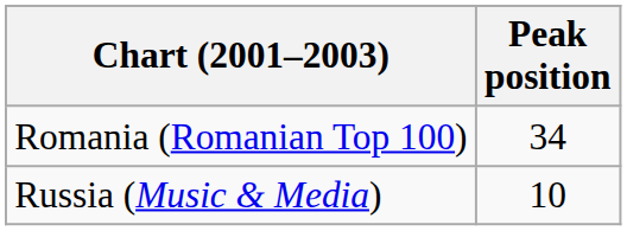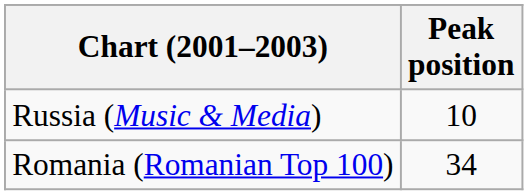 <table class="wikitable">
 <tr>
 <th>Chart (2001–2003)</th>
 <th>Peak<br>position</th>
 </tr>
 <tr>
+<td>Russia (<em><a href='#'>Music & Media</a></em>)<br></td>
+<td style="text-align:center;">10</td>
+</tr>
+<tr>
 <td>Romania (<a href='#'>Romanian Top 100</a>)</td>
 <td style="text-align:center;">34</td>
 </tr>
-<tr>
-<td>Russia (<em><a href='#'>Music & Media</a></em>)<br></td>
-<td style="text-align:center;">10</td>
-</tr>
 </table>
